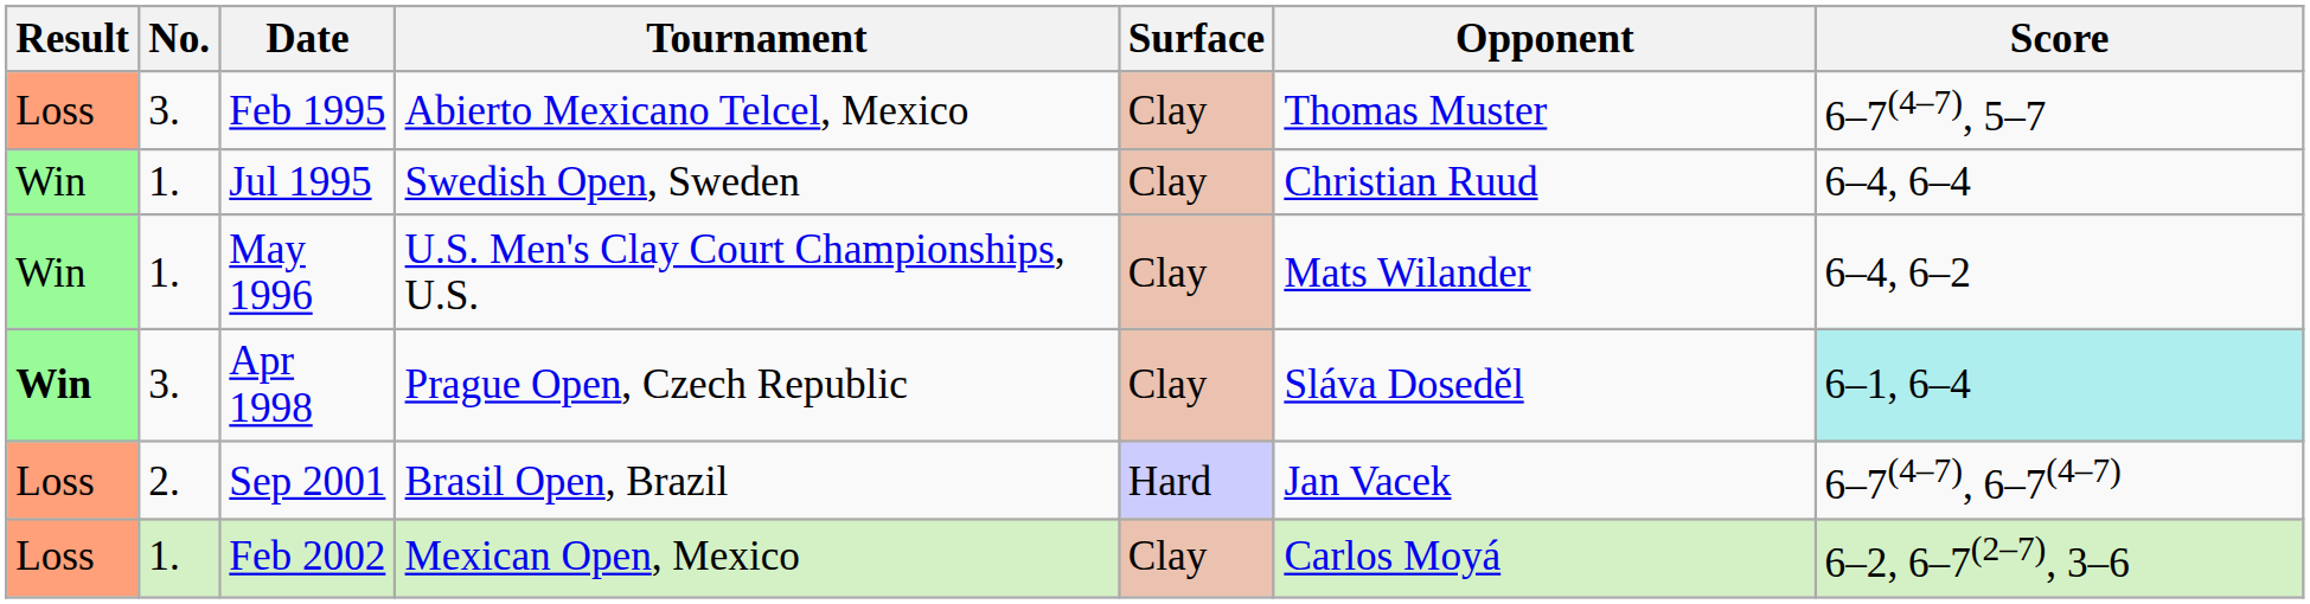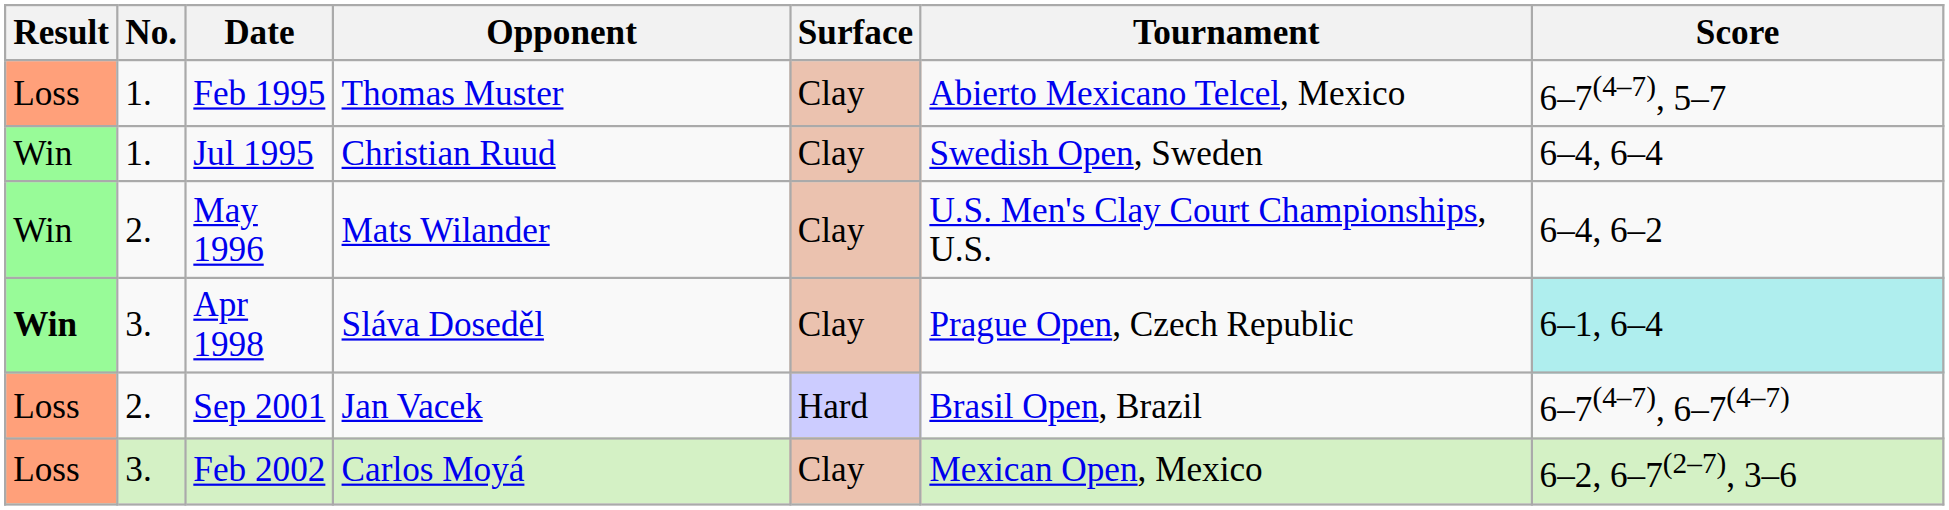 <table class="sortable wikitable">
 <tr>
 <th style="width:40px">Result</th>
 <th style="width:20px" class="unsortable">No.</th>
 <th style="width:60px">Date</th>
+<th style="width:200px">Opponent</th>
+<th style="width:50px">Surface</th>
 <th style="width:270px">Tournament</th>
-<th style="width:50px">Surface</th>
-<th style="width:200px">Opponent</th>
 <th style="width:180px" class="unsortable">Score</th>
 </tr>
 <tr>
 <td style="background:#ffa07a;">Loss</td>
-<td>3.</td>
+<td>1.</td>
 <td><a href='#'>Feb 1995</a></td>
+<td> <a href='#'>Thomas Muster</a></td>
+<td bgcolor=EBC2AF>Clay</td>
 <td><a href='#'>Abierto Mexicano Telcel</a>, Mexico</td>
-<td bgcolor=EBC2AF>Clay</td>
-<td> <a href='#'>Thomas Muster</a></td>
 <td>6–7<sup>(4–7)</sup>, 5–7</td>
 </tr>
 <tr>
 <td style="background:#98fb98;">Win</td>
 <td>1.</td>
 <td><a href='#'>Jul 1995</a></td>
+<td> <a href='#'>Christian Ruud</a></td>
+<td bgcolor=EBC2AF>Clay</td>
 <td><a href='#'>Swedish Open</a>, Sweden</td>
-<td bgcolor=EBC2AF>Clay</td>
-<td> <a href='#'>Christian Ruud</a></td>
 <td>6–4, 6–4</td>
 </tr>
 <tr>
 <td style="background:#98fb98;">Win</td>
-<td>1.</td>
+<td>2.</td>
 <td><a href='#'>May 1996</a></td>
+<td> <a href='#'>Mats Wilander</a></td>
+<td bgcolor=EBC2AF>Clay</td>
 <td><a href='#'>U.S. Men's Clay Court Championships</a>, U.S.</td>
-<td bgcolor=EBC2AF>Clay</td>
-<td> <a href='#'>Mats Wilander</a></td>
 <td>6–4, 6–2</td>
 </tr>
 <tr>
 <td style="background:#98fb98;"><strong>Win</strong></td>
 <td>3.</td>
 <td><a href='#'>Apr 1998</a></td>
+<td> <a href='#'>Sláva Doseděl</a></td>
+<td bgcolor=EBC2AF>Clay</td>
 <td><a href='#'>Prague Open</a>, Czech Republic</td>
-<td bgcolor=EBC2AF>Clay</td>
-<td> <a href='#'>Sláva Doseděl</a></td>
 <td style="background: paleturquoise;">6–1, 6–4</td>
 </tr>
 <tr>
 <td style="background:#ffa07a;">Loss</td>
 <td>2.</td>
 <td><a href='#'>Sep 2001</a></td>
+<td> <a href='#'>Jan Vacek</a></td>
+<td style="background:#ccf;">Hard</td>
 <td><a href='#'>Brasil Open</a>, Brazil</td>
-<td style="background:#ccf;">Hard</td>
-<td> <a href='#'>Jan Vacek</a></td>
 <td>6–7<sup>(4–7)</sup>, 6–7<sup>(4–7)</sup></td>
 </tr>
 <tr style="background:#d4f1c5;">
 <td style="background:#ffa07a;">Loss</td>
-<td>1.</td>
+<td>3.</td>
 <td><a href='#'>Feb 2002</a></td>
+<td> <a href='#'>Carlos Moyá</a></td>
+<td bgcolor=EBC2AF>Clay</td>
 <td><a href='#'>Mexican Open</a>, Mexico</td>
-<td bgcolor=EBC2AF>Clay</td>
-<td> <a href='#'>Carlos Moyá</a></td>
 <td>6–2, 6–7<sup>(2–7)</sup>, 3–6</td>
 </tr>
 </table>
